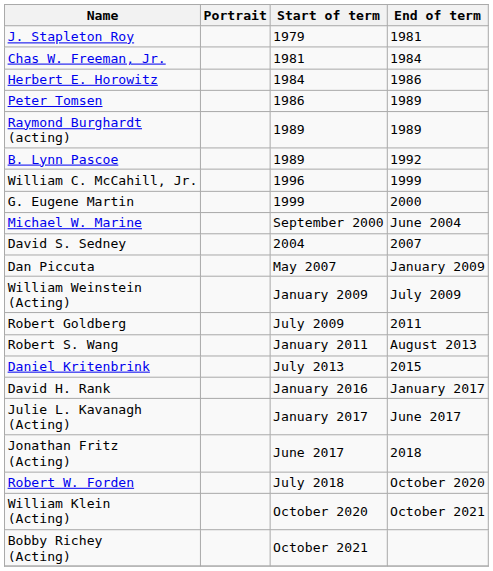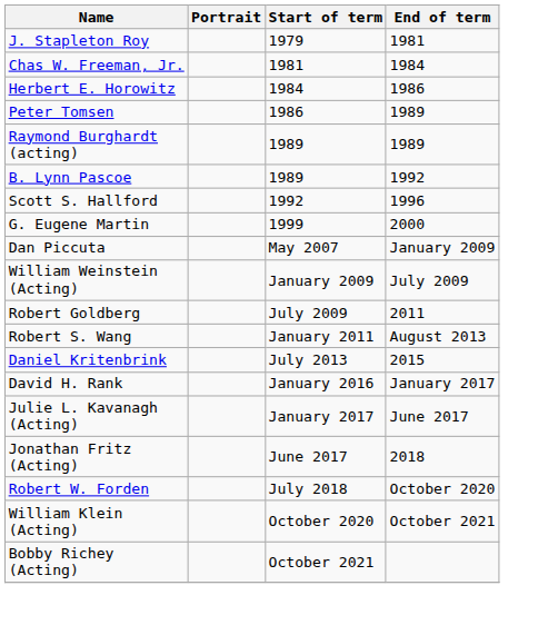 <table class="wikitable sortable">
 <tr>
 <th>Name</th>
 <th>Portrait</th>
 <th>Start of term</th>
 <th>End of term</th>
 </tr>
 <tr>
 <td><a href='#'>J. Stapleton Roy</a></td>
 <td></td>
 <td>1979</td>
 <td>1981</td>
 </tr>
 <tr>
 <td><a href='#'>Chas W. Freeman, Jr.</a></td>
 <td></td>
 <td>1981</td>
 <td>1984</td>
 </tr>
 <tr>
 <td><a href='#'>Herbert E. Horowitz</a></td>
 <td></td>
 <td>1984</td>
 <td>1986</td>
 </tr>
 <tr>
 <td><a href='#'>Peter Tomsen</a></td>
 <td></td>
 <td>1986</td>
 <td>1989</td>
 </tr>
 <tr>
 <td><a href='#'>Raymond Burghardt</a><br>(acting)</td>
 <td></td>
 <td>1989</td>
 <td>1989</td>
 </tr>
 <tr>
 <td><a href='#'>B. Lynn Pascoe</a></td>
 <td></td>
 <td>1989</td>
 <td>1992</td>
 </tr>
 <tr>
-<td>William C. McCahill, Jr.</td>
+<td>Scott S. Hallford</td>
 <td></td>
+<td>1992</td>
 <td>1996</td>
-<td>1999</td>
 </tr>
 <tr>
 <td>G. Eugene Martin</td>
 <td></td>
 <td>1999</td>
 <td>2000</td>
-</tr>
-<tr>
-<td><a href='#'>Michael W. Marine</a></td>
-<td></td>
-<td>September 2000</td>
-<td>June 2004</td>
-</tr>
-<tr>
-<td>David S. Sedney</td>
-<td></td>
-<td>2004</td>
-<td>2007</td>
 </tr>
 <tr>
 <td>Dan Piccuta</td>
 <td></td>
 <td>May 2007</td>
 <td>January 2009</td>
 </tr>
 <tr>
 <td>William Weinstein<br>(Acting)</td>
 <td></td>
 <td>January 2009</td>
 <td>July 2009</td>
 </tr>
 <tr>
 <td>Robert Goldberg</td>
 <td></td>
 <td>July 2009</td>
 <td>2011</td>
 </tr>
 <tr>
 <td>Robert S. Wang</td>
 <td></td>
 <td>January 2011</td>
 <td>August 2013</td>
 </tr>
 <tr>
 <td><a href='#'>Daniel Kritenbrink</a></td>
 <td></td>
 <td>July 2013</td>
 <td>2015</td>
 </tr>
 <tr>
 <td>David H. Rank</td>
 <td></td>
 <td>January 2016</td>
 <td>January 2017</td>
 </tr>
 <tr>
 <td>Julie L. Kavanagh<br>(Acting)</td>
 <td></td>
 <td>January 2017</td>
 <td>June 2017</td>
 </tr>
 <tr>
 <td>Jonathan Fritz<br>(Acting)</td>
 <td></td>
 <td>June 2017</td>
 <td>2018</td>
 </tr>
 <tr>
 <td><a href='#'>Robert W. Forden</a></td>
 <td></td>
 <td>July 2018</td>
 <td>October 2020</td>
 </tr>
 <tr>
 <td>William Klein<br>(Acting)</td>
 <td></td>
 <td>October 2020</td>
 <td>October 2021</td>
 </tr>
 <tr>
 <td>Bobby Richey<br>(Acting)</td>
 <td></td>
 <td>October 2021</td>
 <td></td>
 </tr>
 <tr>
 </tr>
 </table>
